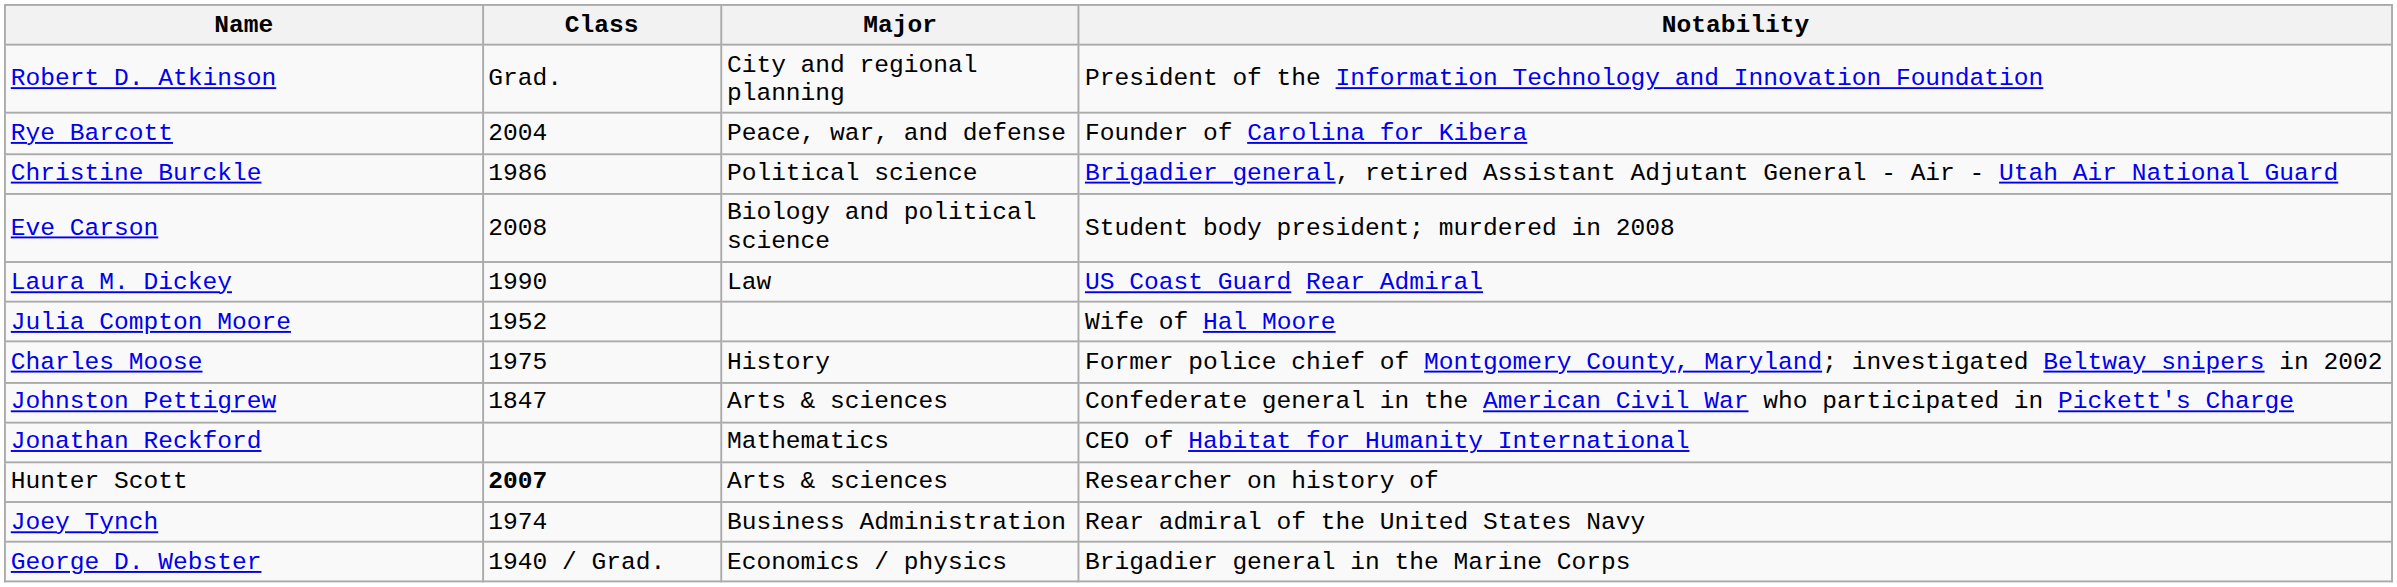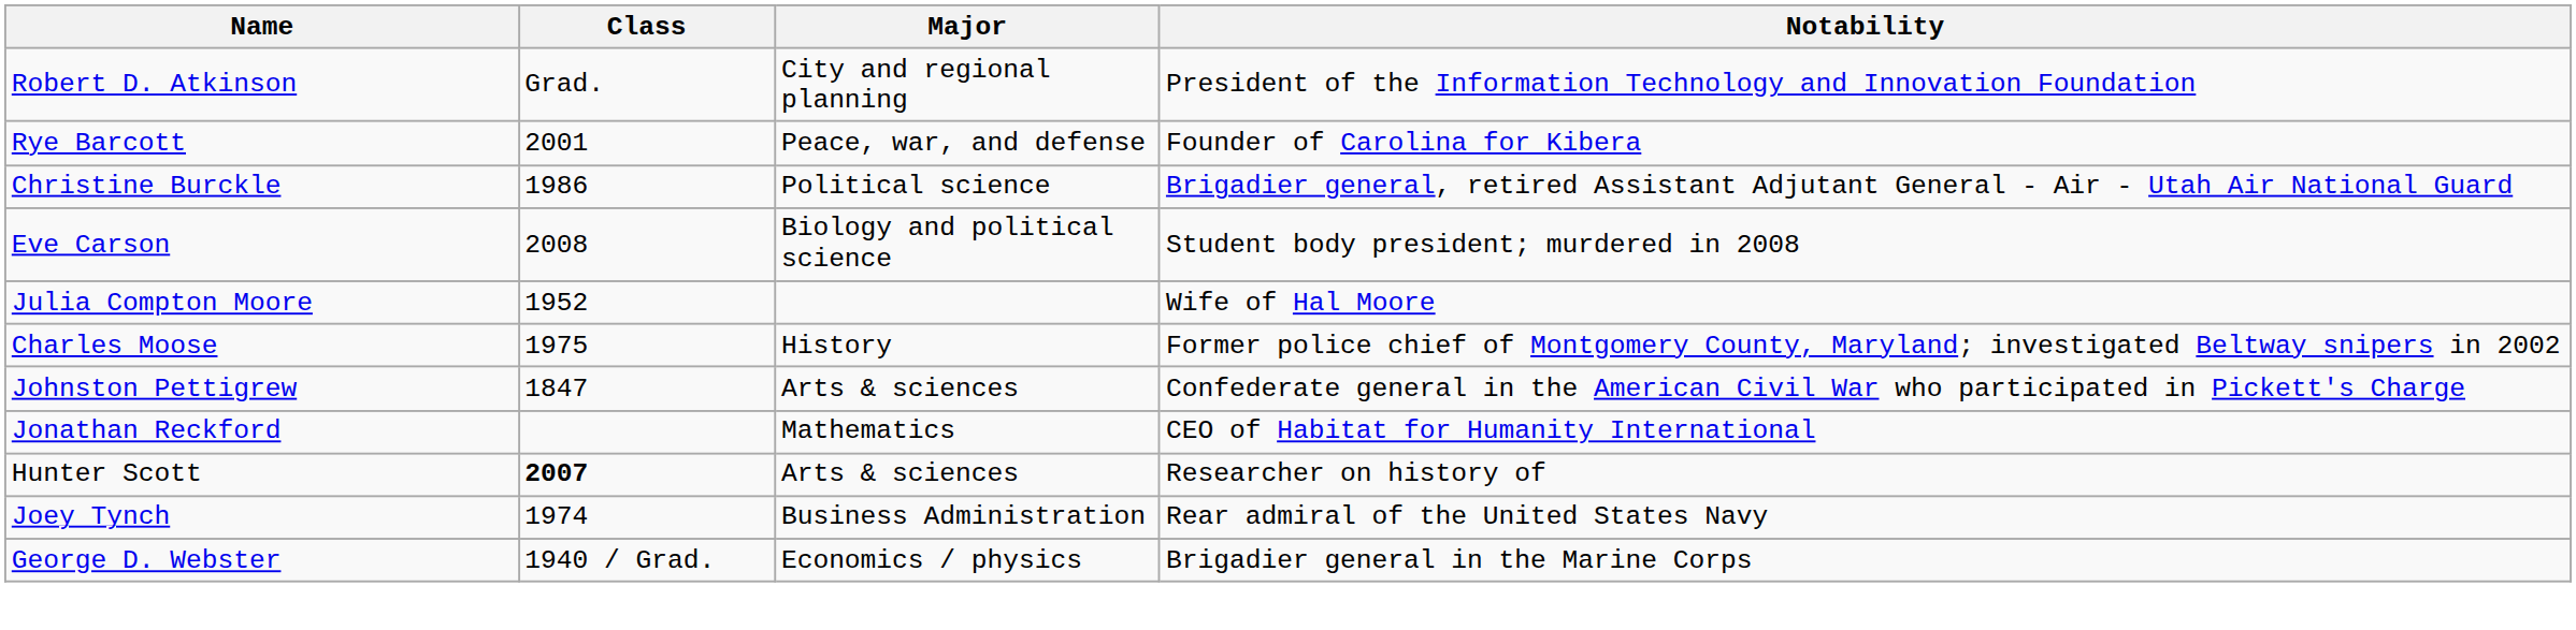 <table class="wikitable" width="100%">
 <tr>
 <th width="20%">Name</th>
 <th width="10%">Class</th>
 <th width="15%">Major</th>
 <th width="55%">Notability</th>
 </tr>
 <tr>
 <td><a href='#'>Robert D. Atkinson</a></td>
 <td>Grad.</td>
 <td>City and regional planning</td>
 <td>President of the <a href='#'>Information Technology and Innovation Foundation</a></td>
 </tr>
 <tr>
 <td><a href='#'>Rye Barcott</a></td>
-<td>2004</td>
+<td>2001</td>
 <td>Peace, war, and defense</td>
 <td>Founder of <a href='#'>Carolina for Kibera</a></td>
 </tr>
 <tr>
 <td><a href='#'>Christine Burckle</a></td>
 <td>1986</td>
 <td>Political science</td>
 <td><a href='#'>Brigadier general</a>, retired Assistant Adjutant General - Air - <a href='#'>Utah Air National Guard</a></td>
 </tr>
 <tr>
 <td><a href='#'>Eve Carson</a></td>
 <td>2008</td>
 <td>Biology and political science</td>
 <td>Student body president; murdered in 2008</td>
-</tr>
-<tr>
-<td><a href='#'>Laura M. Dickey</a></td>
-<td>1990</td>
-<td>Law</td>
-<td><a href='#'>US Coast Guard</a> <a href='#'>Rear Admiral</a></td>
 </tr>
 <tr>
 <td><a href='#'>Julia Compton Moore</a></td>
 <td>1952</td>
 <td></td>
 <td>Wife of <a href='#'>Hal Moore</a></td>
 </tr>
 <tr>
 <td><a href='#'>Charles Moose</a></td>
 <td>1975</td>
 <td>History</td>
 <td>Former police chief of <a href='#'>Montgomery County, Maryland</a>; investigated <a href='#'>Beltway snipers</a> in 2002</td>
 </tr>
 <tr>
 <td><a href='#'>Johnston Pettigrew</a></td>
 <td>1847</td>
 <td>Arts & sciences</td>
 <td>Confederate general in the <a href='#'>American Civil War</a> who participated in <a href='#'>Pickett's Charge</a></td>
 </tr>
 <tr>
 <td><a href='#'>Jonathan Reckford</a></td>
 <td></td>
 <td>Mathematics</td>
 <td>CEO of <a href='#'>Habitat for Humanity International</a></td>
 </tr>
 <tr>
 <td>Hunter Scott</td>
 <td><strong>2007</strong></td>
 <td>Arts & sciences</td>
 <td>Researcher on history of </td>
 </tr>
 <tr>
 <td><a href='#'>Joey Tynch</a></td>
 <td>1974</td>
 <td>Business Administration</td>
 <td>Rear admiral of the United States Navy</td>
 </tr>
 <tr>
 <td><a href='#'>George D. Webster</a></td>
 <td>1940 / Grad.</td>
 <td>Economics / physics</td>
 <td>Brigadier general in the Marine Corps</td>
 </tr>
 </table>
